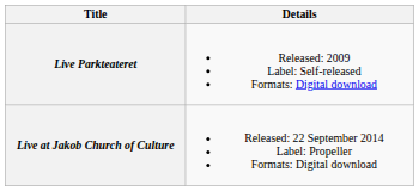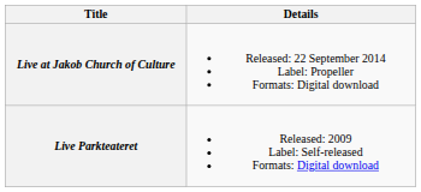 <table class="wikitable plainrowheaders" style="text-align:center;">
 <tr>
 <th scope="col" style="width:15em;">Title</th>
 <th scope="col" style="width:19em;">Details</th>
 </tr>
 <tr>
+<th scope="row"><em>Live at Jakob Church of Culture</em></th>
+<td><br><ul><li>Released: 22 September 2014</li><li>Label: Propeller</li><li>Formats: Digital download</li></ul></td>
+</tr>
+<tr>
 <th scope="row"><em>Live Parkteateret</em></th>
 <td><br><ul><li>Released: 2009</li><li>Label: Self-released</li><li>Formats: <a href='#'>Digital download</a></li></ul></td>
 </tr>
-<tr>
-<th scope="row"><em>Live at Jakob Church of Culture</em></th>
-<td><br><ul><li>Released: 22 September 2014</li><li>Label: Propeller</li><li>Formats: Digital download</li></ul></td>
-</tr>
 </table>
